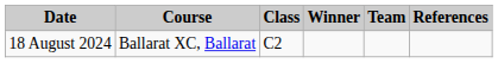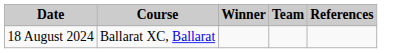 <table class="wikitable sortable alternance ">
 <tr>
 <th scope="col" style="background-color:#CCCCCC;">Date</th>
 <th scope="col" style="background-color:#CCCCCC;">Course</th>
-<th scope="col" style="background-color:#CCCCCC;">Class</th>
 <th scope="col" style="background-color:#CCCCCC;">Winner</th>
 <th scope="col" style="background-color:#CCCCCC;">Team</th>
 <th scope="col" style="background-color:#CCCCCC;">References</th>
 </tr>
 <tr>
 <td>18 August 2024</td>
 <td> Ballarat XC, <a href='#'>Ballarat</a></td>
-<td>C2</td>
 <td></td>
 <td></td>
 <td></td>
 </tr>
 </table>
